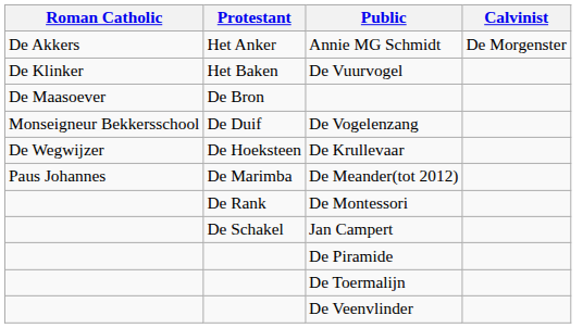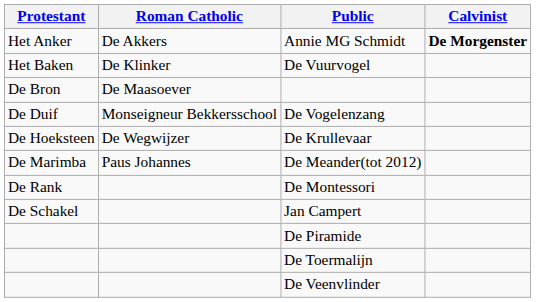 <table class="wikitable">
 <tr>
+<th><a href='#'>Protestant</a></th>
 <th><a href='#'>Roman Catholic</a></th>
-<th><a href='#'>Protestant</a></th>
 <th><a href='#'>Public</a></th>
 <th><a href='#'>Calvinist</a></th>
 </tr>
 <tr>
+<td>Het Anker</td>
 <td>De Akkers</td>
-<td>Het Anker</td>
 <td>Annie MG Schmidt</td>
-<td>De Morgenster</td>
+<td><strong>De Morgenster</strong></td>
 </tr>
 <tr>
+<td>Het Baken</td>
 <td>De Klinker</td>
-<td>Het Baken</td>
 <td>De Vuurvogel</td>
 <td></td>
 </tr>
 <tr>
+<td>De Bron</td>
 <td>De Maasoever</td>
-<td>De Bron</td>
 <td></td>
 <td></td>
 </tr>
 <tr>
+<td>De Duif</td>
 <td>Monseigneur Bekkersschool</td>
-<td>De Duif</td>
 <td>De Vogelenzang</td>
 <td></td>
 </tr>
 <tr>
+<td>De Hoeksteen</td>
 <td>De Wegwijzer</td>
-<td>De Hoeksteen</td>
 <td>De Krullevaar</td>
 <td></td>
 </tr>
 <tr>
+<td>De Marimba</td>
 <td>Paus Johannes</td>
-<td>De Marimba</td>
 <td>De Meander(tot 2012)</td>
 <td></td>
 </tr>
 <tr>
+<td>De Rank</td>
 <td></td>
-<td>De Rank</td>
 <td>De Montessori</td>
 <td></td>
 </tr>
 <tr>
+<td>De Schakel</td>
 <td></td>
-<td>De Schakel</td>
 <td>Jan Campert</td>
 <td></td>
 </tr>
 <tr>
 <td></td>
 <td></td>
 <td>De Piramide</td>
 <td></td>
 </tr>
 <tr>
 <td></td>
 <td></td>
 <td>De Toermalijn</td>
 <td></td>
 </tr>
 <tr>
 <td></td>
 <td></td>
 <td>De Veenvlinder</td>
 <td></td>
 </tr>
 </table>
